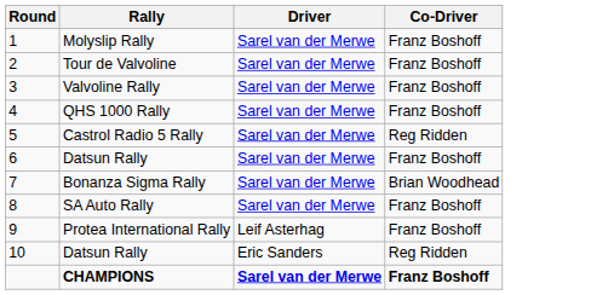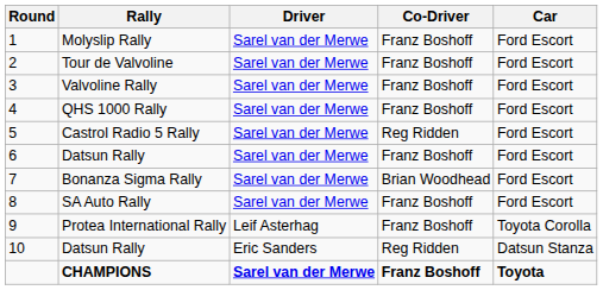 <table class="wikitable">
 <tr>
 <th>Round</th>
 <th>Rally</th>
 <th>Driver</th>
 <th>Co-Driver</th>
+<th>Car</th>
 </tr>
 <tr>
 <td>1</td>
 <td>Molyslip Rally</td>
 <td><a href='#'>Sarel van der Merwe</a></td>
 <td>Franz Boshoff</td>
+<td>Ford Escort</td>
 </tr>
 <tr>
 <td>2</td>
 <td>Tour de Valvoline</td>
 <td><a href='#'>Sarel van der Merwe</a></td>
 <td>Franz Boshoff</td>
+<td>Ford Escort</td>
 </tr>
 <tr>
 <td>3</td>
 <td>Valvoline Rally</td>
 <td><a href='#'>Sarel van der Merwe</a></td>
 <td>Franz Boshoff</td>
+<td>Ford Escort</td>
 </tr>
 <tr>
 <td>4</td>
 <td>QHS 1000 Rally</td>
 <td><a href='#'>Sarel van der Merwe</a></td>
 <td>Franz Boshoff</td>
+<td>Ford Escort</td>
 </tr>
 <tr>
 <td>5</td>
 <td>Castrol Radio 5 Rally</td>
 <td><a href='#'>Sarel van der Merwe</a></td>
 <td>Reg Ridden</td>
+<td>Ford Escort</td>
 </tr>
 <tr>
 <td>6</td>
 <td>Datsun Rally</td>
 <td><a href='#'>Sarel van der Merwe</a></td>
 <td>Franz Boshoff</td>
+<td>Ford Escort</td>
 </tr>
 <tr>
 <td>7</td>
 <td>Bonanza Sigma Rally</td>
 <td><a href='#'>Sarel van der Merwe</a></td>
 <td>Brian Woodhead</td>
+<td>Ford Escort</td>
 </tr>
 <tr>
 <td>8</td>
 <td>SA Auto Rally</td>
 <td><a href='#'>Sarel van der Merwe</a></td>
 <td>Franz Boshoff</td>
+<td>Ford Escort</td>
 </tr>
 <tr>
 <td>9</td>
 <td>Protea International Rally</td>
 <td>Leif Asterhag</td>
 <td>Franz Boshoff</td>
+<td>Toyota Corolla</td>
 </tr>
 <tr>
 <td>10</td>
 <td>Datsun Rally</td>
 <td>Eric Sanders</td>
 <td>Reg Ridden</td>
+<td>Datsun Stanza</td>
 </tr>
 <tr>
 <td></td>
 <td><strong>CHAMPIONS</strong></td>
 <td><strong><a href='#'>Sarel van der Merwe</a></strong></td>
 <td><strong>Franz Boshoff</strong></td>
+<td><strong>Toyota</strong></td>
 </tr>
 </table>
